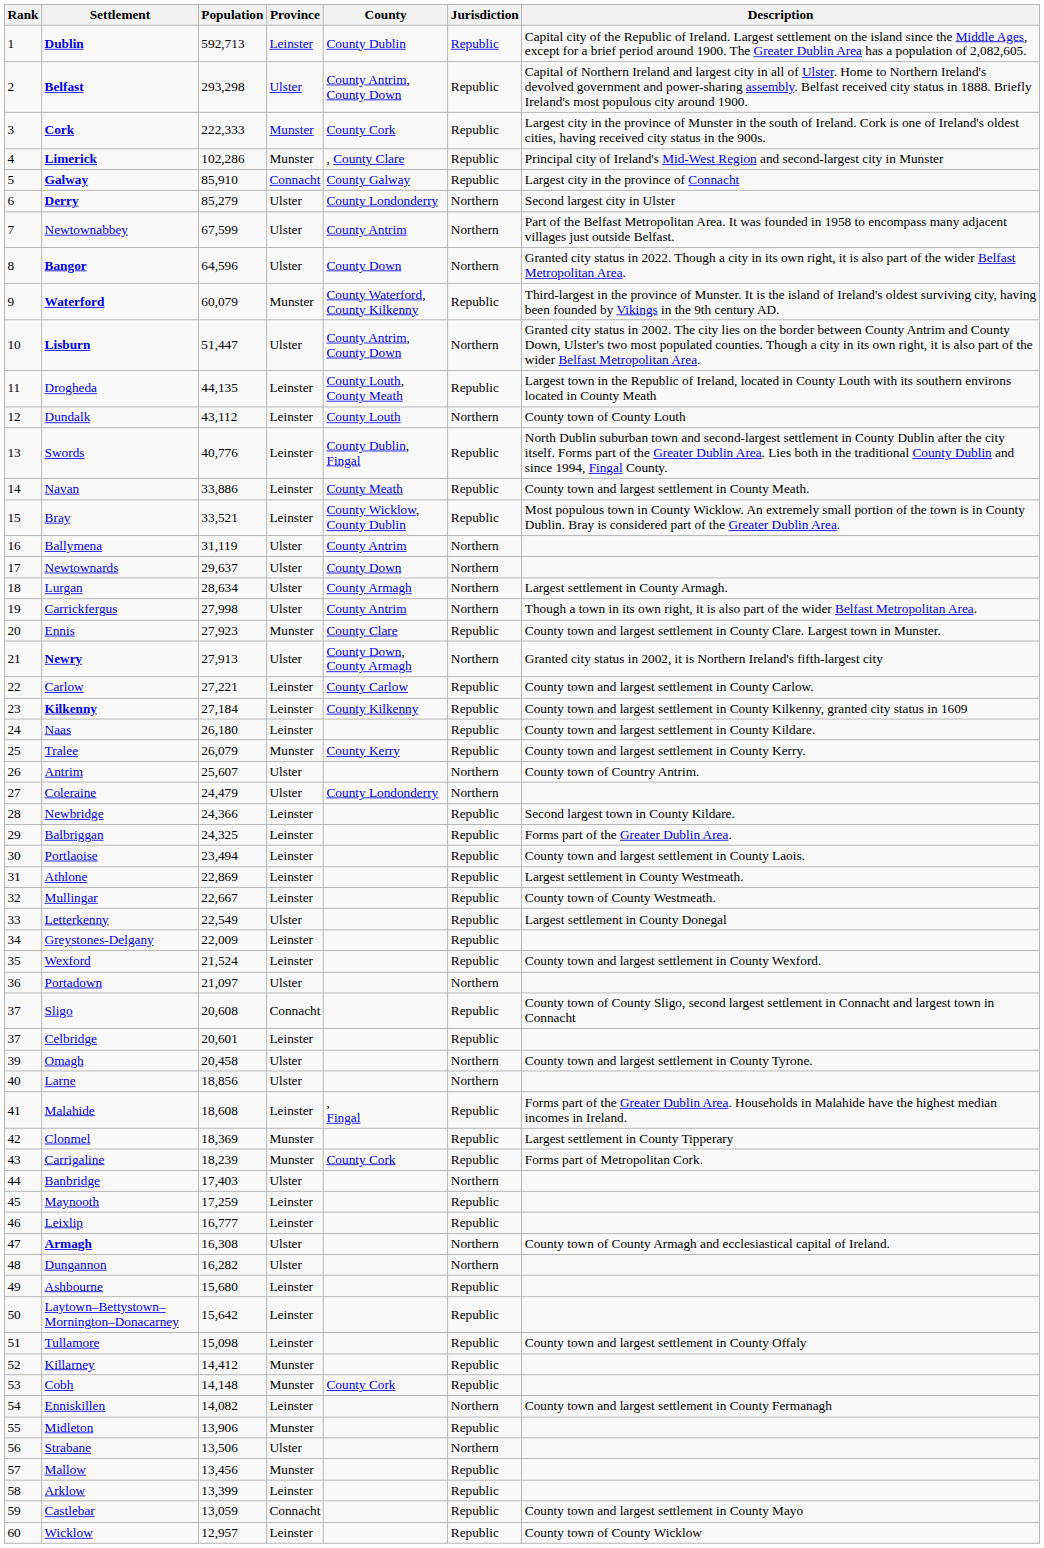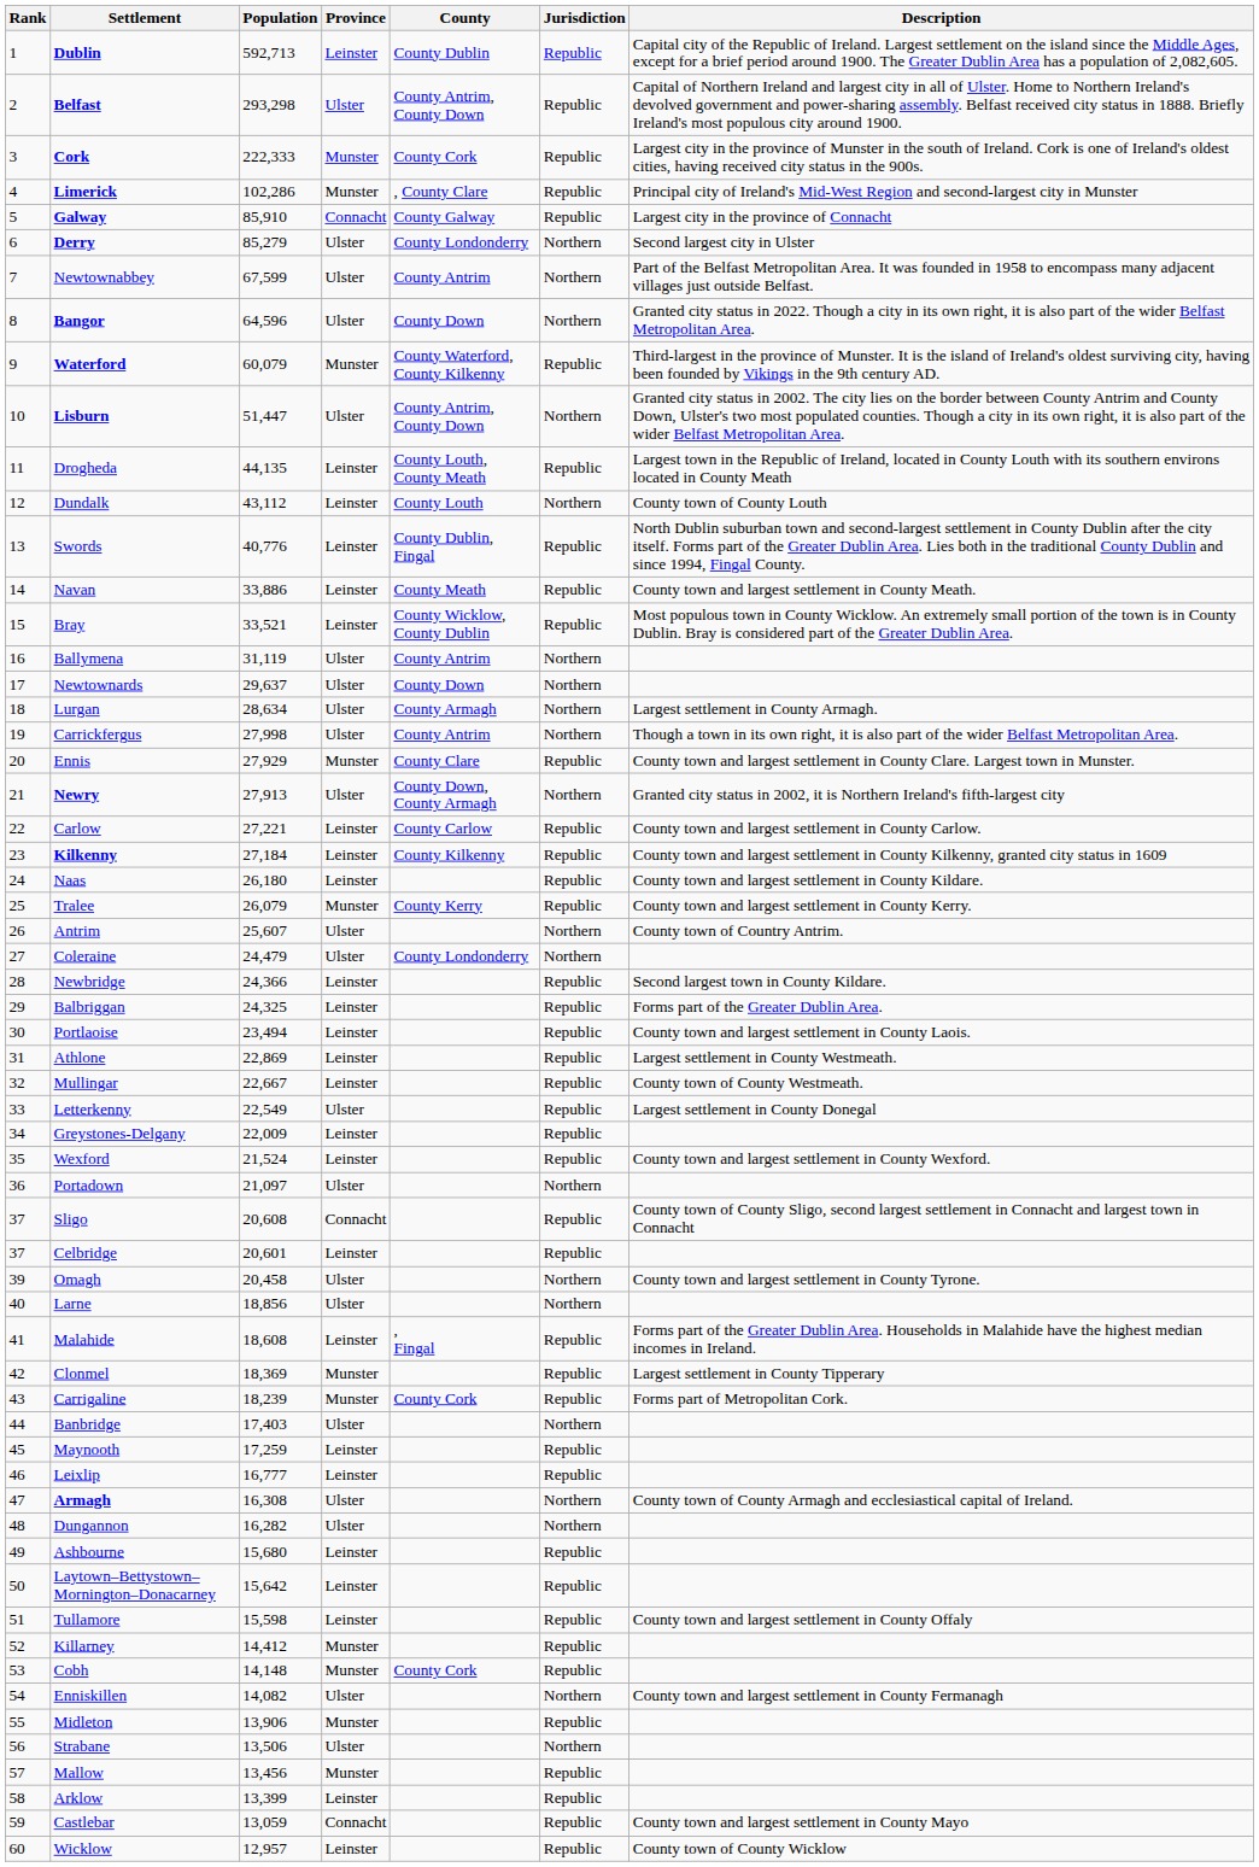 <table class="wikitable sortable">
 <tr>
 <th>Rank</th>
 <th>Settlement</th>
 <th>Population</th>
 <th>Province</th>
 <th>County</th>
 <th>Jurisdiction</th>
 <th>Description</th>
 </tr>
 <tr>
 <td>1</td>
 <td><strong><a href='#'>Dublin</a></strong></td>
 <td>592,713</td>
 <td><a href='#'>Leinster</a></td>
 <td><a href='#'>County Dublin</a></td>
 <td><a href='#'>Republic</a></td>
 <td>Capital city of the Republic of Ireland. Largest settlement on the island since the <a href='#'>Middle Ages</a>, except for a brief period around 1900. The <a href='#'>Greater Dublin Area</a> has a population of 2,082,605.</td>
 </tr>
 <tr>
 <td>2</td>
 <td><strong><a href='#'>Belfast</a></strong></td>
 <td>293,298</td>
 <td><a href='#'>Ulster</a></td>
 <td><a href='#'>County Antrim</a>, <a href='#'>County Down</a></td>
 <td>Republic</td>
 <td>Capital of Northern Ireland and largest city in all of <a href='#'>Ulster</a>. Home to Northern Ireland's devolved government and power-sharing <a href='#'>assembly</a>. Belfast received city status in 1888. Briefly Ireland's most populous city around 1900.</td>
 </tr>
 <tr>
 <td>3</td>
 <td><a href='#'><strong>Cork</strong></a></td>
 <td>222,333</td>
 <td><a href='#'>Munster</a></td>
 <td><a href='#'>County Cork</a></td>
 <td>Republic</td>
 <td>Largest city in the province of Munster in the south of Ireland. Cork is one of Ireland's oldest cities, having received city status in the 900s.</td>
 </tr>
 <tr>
 <td>4</td>
 <td><strong><a href='#'>Limerick</a></strong></td>
 <td>102,286</td>
 <td>Munster</td>
 <td>, <a href='#'>County Clare</a></td>
 <td>Republic</td>
 <td>Principal city of Ireland's <a href='#'>Mid-West Region</a> and second-largest city in Munster</td>
 </tr>
 <tr>
 <td>5</td>
 <td><strong><a href='#'>Galway</a></strong></td>
 <td>85,910</td>
 <td><a href='#'>Connacht</a></td>
 <td><a href='#'>County Galway</a></td>
 <td>Republic</td>
 <td>Largest city in the province of <a href='#'>Connacht</a></td>
 </tr>
 <tr>
 <td>6</td>
 <td><strong><a href='#'>Derry</a></strong></td>
 <td>85,279</td>
 <td>Ulster</td>
 <td><a href='#'>County Londonderry</a></td>
 <td>Northern</td>
 <td>Second largest city in Ulster</td>
 </tr>
 <tr>
 <td>7</td>
 <td><a href='#'>Newtownabbey</a></td>
 <td>67,599</td>
 <td>Ulster</td>
 <td><a href='#'>County Antrim</a></td>
 <td>Northern</td>
 <td>Part of the Belfast Metropolitan Area. It was founded in 1958 to encompass many adjacent villages just outside Belfast.</td>
 </tr>
 <tr>
 <td>8</td>
 <td><strong><a href='#'>Bangor</a></strong></td>
 <td>64,596</td>
 <td>Ulster</td>
 <td><a href='#'>County Down</a></td>
 <td>Northern</td>
 <td>Granted city status in 2022. Though a city in its own right, it is also part of the wider <a href='#'>Belfast Metropolitan Area</a>.</td>
 </tr>
 <tr>
 <td>9</td>
 <td><strong><a href='#'>Waterford</a></strong></td>
 <td>60,079</td>
 <td>Munster</td>
 <td><a href='#'>County Waterford</a>,  <a href='#'>County Kilkenny</a></td>
 <td>Republic</td>
 <td>Third-largest in the province of Munster. It is the island of Ireland's oldest surviving city, having been founded by <a href='#'>Vikings</a> in the 9th century AD.</td>
 </tr>
 <tr>
 <td>10</td>
 <td><strong><a href='#'>Lisburn</a></strong></td>
 <td>51,447</td>
 <td>Ulster</td>
 <td><a href='#'>County Antrim</a>, <a href='#'>County Down</a></td>
 <td>Northern</td>
 <td>Granted city status in 2002. The city lies on the border between County Antrim and County Down, Ulster's two most populated counties. Though a city in its own right, it is also part of the wider <a href='#'>Belfast Metropolitan Area</a>.</td>
 </tr>
 <tr>
 <td>11</td>
 <td><a href='#'>Drogheda</a></td>
 <td>44,135</td>
 <td>Leinster</td>
 <td><a href='#'>County Louth</a>, <a href='#'>County Meath</a></td>
 <td>Republic</td>
 <td>Largest town in the Republic of Ireland, located in County Louth with its southern environs located in County Meath</td>
 </tr>
 <tr>
 <td>12</td>
 <td><a href='#'>Dundalk</a></td>
 <td>43,112</td>
 <td>Leinster</td>
 <td><a href='#'>County Louth</a></td>
 <td>Northern</td>
 <td>County town of County Louth</td>
 </tr>
 <tr>
 <td>13</td>
 <td><a href='#'>Swords</a></td>
 <td>40,776</td>
 <td>Leinster</td>
 <td><a href='#'>County Dublin</a>,<br><a href='#'>Fingal</a></td>
 <td>Republic</td>
 <td>North Dublin suburban town and second-largest settlement in County Dublin after the city itself. Forms part of the <a href='#'>Greater Dublin Area</a>. Lies both in the traditional <a href='#'>County Dublin</a> and since 1994, <a href='#'>Fingal</a> County.</td>
 </tr>
 <tr>
 <td>14</td>
 <td><a href='#'>Navan</a></td>
 <td>33,886</td>
 <td>Leinster</td>
 <td><a href='#'>County Meath</a></td>
 <td>Republic</td>
 <td>County town and largest settlement in County Meath.</td>
 </tr>
 <tr>
 <td>15</td>
 <td><a href='#'>Bray</a></td>
 <td>33,521</td>
 <td>Leinster</td>
 <td><a href='#'>County Wicklow</a>, <a href='#'>County Dublin</a></td>
 <td>Republic</td>
 <td>Most populous town in County Wicklow. An extremely small portion of the town is in County Dublin. Bray is considered part of the <a href='#'>Greater Dublin Area</a>.</td>
 </tr>
 <tr>
 <td>16</td>
 <td><a href='#'>Ballymena</a></td>
 <td>31,119</td>
 <td>Ulster</td>
 <td><a href='#'>County Antrim</a></td>
 <td>Northern</td>
 <td></td>
 </tr>
 <tr>
 <td>17</td>
 <td><a href='#'>Newtownards</a></td>
 <td>29,637</td>
 <td>Ulster</td>
 <td><a href='#'>County Down</a></td>
 <td>Northern</td>
 <td></td>
 </tr>
 <tr>
 <td>18</td>
 <td><a href='#'>Lurgan</a></td>
 <td>28,634</td>
 <td>Ulster</td>
 <td><a href='#'>County Armagh</a></td>
 <td>Northern</td>
 <td>Largest settlement in County Armagh.</td>
 </tr>
 <tr>
 <td>19</td>
 <td><a href='#'>Carrickfergus</a></td>
 <td>27,998</td>
 <td>Ulster</td>
 <td><a href='#'>County Antrim</a></td>
 <td>Northern</td>
 <td>Though a town in its own right, it is also part of the wider <a href='#'>Belfast Metropolitan Area</a>.</td>
 </tr>
 <tr>
 <td>20</td>
 <td><a href='#'>Ennis</a></td>
-<td>27,923</td>
+<td>27,929</td>
 <td>Munster</td>
 <td><a href='#'>County Clare</a></td>
 <td>Republic</td>
 <td>County town and largest settlement in County Clare. Largest town in Munster.</td>
 </tr>
 <tr>
 <td>21</td>
 <td><strong><a href='#'>Newry</a></strong></td>
 <td>27,913</td>
 <td>Ulster</td>
 <td><a href='#'>County Down</a>, <a href='#'>County Armagh</a></td>
 <td>Northern</td>
 <td>Granted city status in 2002, it is Northern Ireland's fifth-largest city</td>
 </tr>
 <tr>
 <td>22</td>
 <td><a href='#'>Carlow</a></td>
 <td>27,221</td>
 <td>Leinster</td>
 <td><a href='#'>County Carlow</a></td>
 <td>Republic</td>
 <td>County town and largest settlement in County Carlow.</td>
 </tr>
 <tr>
 <td>23</td>
 <td><strong><a href='#'>Kilkenny</a></strong></td>
 <td>27,184</td>
 <td>Leinster</td>
 <td><a href='#'>County Kilkenny</a></td>
 <td>Republic</td>
 <td>County town and largest settlement in County Kilkenny, granted city status in 1609</td>
 </tr>
 <tr>
 <td>24</td>
 <td><a href='#'>Naas</a></td>
 <td>26,180</td>
 <td>Leinster</td>
 <td></td>
 <td>Republic</td>
 <td>County town and largest settlement in County Kildare.</td>
 </tr>
 <tr>
 <td>25</td>
 <td><a href='#'>Tralee</a></td>
 <td>26,079</td>
 <td>Munster</td>
 <td><a href='#'>County Kerry</a></td>
 <td>Republic</td>
 <td>County town and largest settlement in County Kerry.</td>
 </tr>
 <tr>
 <td>26</td>
 <td><a href='#'>Antrim</a></td>
 <td>25,607</td>
 <td>Ulster</td>
 <td></td>
 <td>Northern</td>
 <td>County town of Country Antrim.</td>
 </tr>
 <tr>
 <td>27</td>
 <td><a href='#'>Coleraine</a></td>
 <td>24,479</td>
 <td>Ulster</td>
 <td><a href='#'>County Londonderry</a></td>
 <td>Northern</td>
 <td></td>
 </tr>
 <tr>
 <td>28</td>
 <td><a href='#'>Newbridge</a></td>
 <td>24,366</td>
 <td>Leinster</td>
 <td></td>
 <td>Republic</td>
 <td>Second largest town in County Kildare.</td>
 </tr>
 <tr>
 <td>29</td>
 <td><a href='#'>Balbriggan</a></td>
 <td>24,325</td>
 <td>Leinster</td>
 <td></td>
 <td>Republic</td>
 <td>Forms part of the <a href='#'>Greater Dublin Area</a>.</td>
 </tr>
 <tr>
 <td>30</td>
 <td><a href='#'>Portlaoise</a></td>
 <td>23,494</td>
 <td>Leinster</td>
 <td></td>
 <td>Republic</td>
 <td>County town and largest settlement in County Laois.</td>
 </tr>
 <tr>
 <td>31</td>
 <td><a href='#'>Athlone</a></td>
 <td>22,869</td>
 <td>Leinster</td>
 <td></td>
 <td>Republic</td>
 <td>Largest settlement in County Westmeath.</td>
 </tr>
 <tr>
 <td>32</td>
 <td><a href='#'>Mullingar</a></td>
 <td>22,667</td>
 <td>Leinster</td>
 <td></td>
 <td>Republic</td>
 <td>County town of County Westmeath.</td>
 </tr>
 <tr>
 <td>33</td>
 <td><a href='#'>Letterkenny</a></td>
 <td>22,549</td>
 <td>Ulster</td>
 <td></td>
 <td>Republic</td>
 <td>Largest settlement in County Donegal</td>
 </tr>
 <tr>
 <td>34</td>
 <td><a href='#'>Greystones-Delgany</a></td>
 <td>22,009</td>
 <td>Leinster</td>
 <td></td>
 <td>Republic</td>
 <td></td>
 </tr>
 <tr>
 <td>35</td>
 <td><a href='#'>Wexford</a></td>
 <td>21,524</td>
 <td>Leinster</td>
 <td></td>
 <td>Republic</td>
 <td>County town and largest settlement in County Wexford.</td>
 </tr>
 <tr>
 <td>36</td>
 <td><a href='#'>Portadown</a></td>
 <td>21,097</td>
 <td>Ulster</td>
 <td></td>
 <td>Northern</td>
 <td></td>
 </tr>
 <tr>
 <td>37</td>
 <td><a href='#'>Sligo</a></td>
 <td>20,608</td>
 <td>Connacht</td>
 <td></td>
 <td>Republic</td>
 <td>County town of County Sligo, second largest settlement in Connacht and largest town in Connacht</td>
 </tr>
 <tr>
 <td>37</td>
 <td><a href='#'>Celbridge</a></td>
 <td>20,601</td>
 <td>Leinster</td>
 <td></td>
 <td>Republic</td>
 <td></td>
 </tr>
 <tr>
 <td>39</td>
 <td><a href='#'>Omagh</a></td>
 <td>20,458</td>
 <td>Ulster</td>
 <td></td>
 <td>Northern</td>
 <td>County town and largest settlement in County Tyrone.</td>
 </tr>
 <tr>
 <td>40</td>
 <td><a href='#'>Larne</a></td>
 <td>18,856</td>
 <td>Ulster</td>
 <td></td>
 <td>Northern</td>
 <td></td>
 </tr>
 <tr>
 <td>41</td>
 <td><a href='#'>Malahide</a></td>
 <td>18,608</td>
 <td>Leinster</td>
 <td>,<br><a href='#'>Fingal</a></td>
 <td>Republic</td>
 <td>Forms part of the <a href='#'>Greater Dublin Area</a>. Households in Malahide have the highest median incomes in Ireland.</td>
 </tr>
 <tr>
 <td>42</td>
 <td><a href='#'>Clonmel</a></td>
 <td>18,369</td>
 <td>Munster</td>
 <td></td>
 <td>Republic</td>
 <td>Largest settlement in County Tipperary</td>
 </tr>
 <tr>
 <td>43</td>
 <td><a href='#'>Carrigaline</a></td>
 <td>18,239</td>
 <td>Munster</td>
 <td><a href='#'>County Cork</a></td>
 <td>Republic</td>
 <td>Forms part of Metropolitan Cork.</td>
 </tr>
 <tr>
 <td>44</td>
 <td><a href='#'>Banbridge</a></td>
 <td>17,403</td>
 <td>Ulster</td>
 <td></td>
 <td>Northern</td>
 <td></td>
 </tr>
 <tr>
 <td>45</td>
 <td><a href='#'>Maynooth</a></td>
 <td>17,259</td>
 <td>Leinster</td>
 <td></td>
 <td>Republic</td>
 <td></td>
 </tr>
 <tr>
 <td>46</td>
 <td><a href='#'>Leixlip</a></td>
 <td>16,777</td>
 <td>Leinster</td>
 <td></td>
 <td>Republic</td>
 <td></td>
 </tr>
 <tr>
 <td>47</td>
 <td><strong><a href='#'>Armagh</a></strong></td>
 <td>16,308</td>
 <td>Ulster</td>
 <td></td>
 <td>Northern</td>
 <td>County town of County Armagh and ecclesiastical capital of Ireland.</td>
 </tr>
 <tr>
 <td>48</td>
 <td><a href='#'>Dungannon</a></td>
 <td>16,282</td>
 <td>Ulster</td>
 <td></td>
 <td>Northern</td>
 <td></td>
 </tr>
 <tr>
 <td>49</td>
 <td><a href='#'>Ashbourne</a></td>
 <td>15,680</td>
 <td>Leinster</td>
 <td></td>
 <td>Republic</td>
 <td></td>
 </tr>
 <tr>
 <td>50</td>
 <td><a href='#'>Laytown–Bettystown–Mornington–Donacarney</a></td>
 <td>15,642</td>
 <td>Leinster</td>
 <td></td>
 <td>Republic</td>
 <td></td>
 </tr>
 <tr>
 <td>51</td>
 <td><a href='#'>Tullamore</a></td>
-<td>15,098</td>
+<td>15,598</td>
 <td>Leinster</td>
 <td></td>
 <td>Republic</td>
 <td>County town and largest settlement in County Offaly</td>
 </tr>
 <tr>
 <td>52</td>
 <td><a href='#'>Killarney</a></td>
 <td>14,412</td>
 <td>Munster</td>
 <td></td>
 <td>Republic</td>
 <td></td>
 </tr>
 <tr>
 <td>53</td>
 <td><a href='#'>Cobh</a></td>
 <td>14,148</td>
 <td>Munster</td>
 <td><a href='#'>County Cork</a></td>
 <td>Republic</td>
 <td></td>
 </tr>
 <tr>
 <td>54</td>
 <td><a href='#'>Enniskillen</a></td>
 <td>14,082</td>
-<td>Leinster</td>
+<td>Ulster</td>
 <td></td>
 <td>Northern</td>
 <td>County town and largest settlement in County Fermanagh</td>
 </tr>
 <tr>
 <td>55</td>
 <td><a href='#'>Midleton</a></td>
 <td>13,906</td>
 <td>Munster</td>
 <td></td>
 <td>Republic</td>
 <td></td>
 </tr>
 <tr>
 <td>56</td>
 <td><a href='#'>Strabane</a></td>
 <td>13,506</td>
 <td>Ulster</td>
 <td></td>
 <td>Northern</td>
 <td></td>
 </tr>
 <tr>
 <td>57</td>
 <td><a href='#'>Mallow</a></td>
 <td>13,456</td>
 <td>Munster</td>
 <td></td>
 <td>Republic</td>
 <td></td>
 </tr>
 <tr>
 <td>58</td>
 <td><a href='#'>Arklow</a></td>
 <td>13,399</td>
 <td>Leinster</td>
 <td></td>
 <td>Republic</td>
 <td></td>
 </tr>
 <tr>
 <td>59</td>
 <td><a href='#'>Castlebar</a></td>
 <td>13,059</td>
 <td>Connacht</td>
 <td></td>
 <td>Republic</td>
 <td>County town and largest settlement in County Mayo</td>
 </tr>
 <tr>
 <td>60</td>
 <td><a href='#'>Wicklow</a></td>
 <td>12,957</td>
 <td>Leinster</td>
 <td></td>
 <td>Republic</td>
 <td>County town of County Wicklow</td>
 </tr>
 </table>
